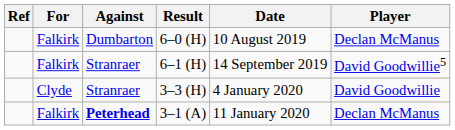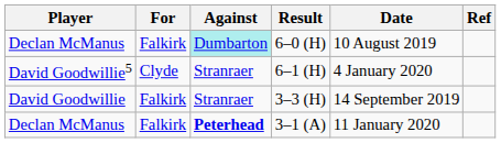 <table class="wikitable">
 <tr>
-<th>Ref</th>
+<th>Player</th>
 <th>For</th>
 <th>Against</th>
 <th>Result</th>
 <th>Date</th>
-<th>Player</th>
+<th>Ref</th>
 </tr>
 <tr>
-<td></td>
+<td> <a href='#'>Declan McManus</a></td>
 <td><a href='#'>Falkirk</a></td>
-<td><a href='#'>Dumbarton</a></td>
+<td style="background: paleturquoise;"><a href='#'>Dumbarton</a></td>
 <td>6–0 (H)</td>
 <td>10 August 2019</td>
-<td> <a href='#'>Declan McManus</a></td>
+<td></td>
 </tr>
 <tr>
+<td> <a href='#'>David Goodwillie</a><sup>5</sup></td>
+<td><a href='#'>Clyde</a></td>
+<td><a href='#'>Stranraer</a></td>
+<td>6–1 (H)</td>
+<td>4 January 2020</td>
 <td></td>
+</tr>
+<tr>
+<td> <a href='#'>David Goodwillie</a></td>
 <td><a href='#'>Falkirk</a></td>
 <td><a href='#'>Stranraer</a></td>
-<td>6–1 (H)</td>
+<td>3–3 (H)</td>
 <td>14 September 2019</td>
-<td> <a href='#'>David Goodwillie</a><sup>5</sup></td>
+<td></td>
 </tr>
 <tr>
-<td></td>
-<td><a href='#'>Clyde</a></td>
-<td><a href='#'>Stranraer</a></td>
-<td>3–3 (H)</td>
-<td>4 January 2020</td>
-<td> <a href='#'>David Goodwillie</a></td>
-</tr>
-<tr>
-<td></td>
+<td> <a href='#'>Declan McManus</a></td>
 <td><a href='#'>Falkirk</a></td>
 <td><strong><a href='#'>Peterhead</a></strong></td>
 <td>3–1 (A)</td>
 <td>11 January 2020</td>
-<td> <a href='#'>Declan McManus</a></td>
+<td></td>
 </tr>
 </table>
